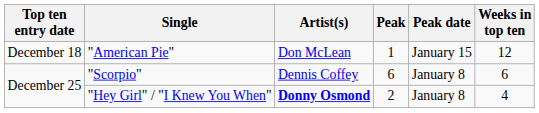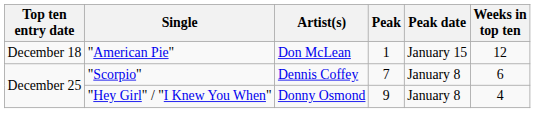 <table class="plainrowheaders sortable wikitable">
 <tr>
 <th>Top ten<br>entry date</th>
 <th>Single</th>
 <th>Artist(s)</th>
 <th data-sort-type="number">Peak</th>
 <th>Peak date</th>
 <th data-sort-type="number">Weeks in<br>top ten</th>
 </tr>
 <tr>
 <td>December 18</td>
 <td>"<a href='#'>American Pie</a>"</td>
 <td><a href='#'>Don McLean</a></td>
 <td align=center>1</td>
 <td>January 15</td>
 <td align=center>12</td>
 </tr>
 <tr>
 <td rowspan="2">December 25</td>
 <td>"<a href='#'>Scorpio</a>"</td>
 <td><a href='#'>Dennis Coffey</a></td>
-<td align=center>6</td>
+<td align=center>7</td>
 <td>January 8</td>
 <td align=center>6</td>
 </tr>
 <tr>
 <td>"<a href='#'>Hey Girl</a>" / "<a href='#'>I Knew You When</a>"</td>
-<td><strong><a href='#'>Donny Osmond</a></strong></td>
-<td align=center>2</td>
+<td><a href='#'>Donny Osmond</a></td>
+<td align=center>9</td>
 <td>January 8</td>
 <td align=center>4</td>
 </tr>
 </table>
